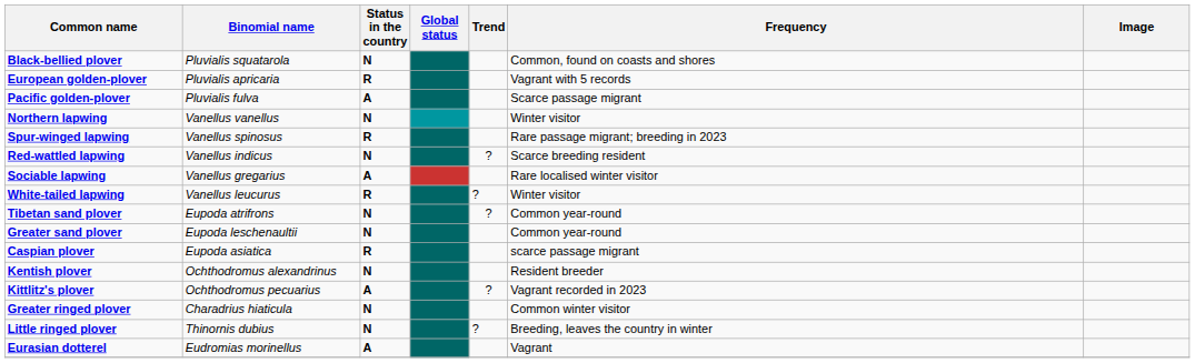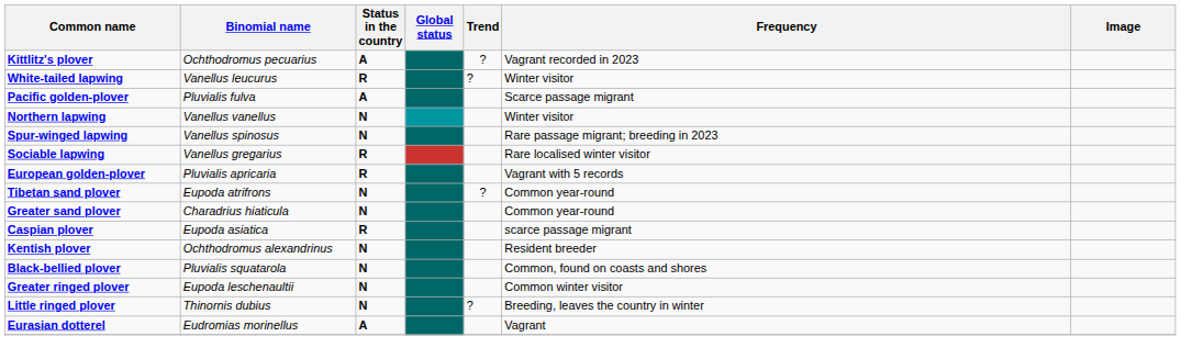 <table class="wikitable sortable">
 <tr>
 <th width="15%">Common name</th>
 <th width="15%"><a href='#'>Binomial name</a></th>
 <th width="1%">Status in the country</th>
 <th width="5%"><a href='#'>Global status</a></th>
 <th width="1%">Trend</th>
 <th class="unsortable">Frequency</th>
 <th class="unsortable">Image</th>
 </tr>
 <tr>
-<td><strong><a href='#'>Black-bellied plover</a></strong></td>
-<td><em>Pluvialis squatarola</em></td>
-<td><strong>N</strong></td>
+<td><strong><a href='#'>Kittlitz's plover</a></strong></td>
+<td><em>Ochthodromus pecuarius</em></td>
+<td><strong>A</strong></td>
 <td align=center style="background: #006666"></td>
-<td align=center></td>
-<td>Common, found on coasts and shores</td>
+<td align=center>?</td>
+<td>Vagrant recorded in 2023</td>
 <td></td>
 </tr>
 <tr>
-<td><strong><a href='#'>European golden-plover</a></strong></td>
-<td><em>Pluvialis apricaria</em></td>
+<td><strong><a href='#'>White-tailed lapwing</a></strong></td>
+<td><em>Vanellus leucurus</em></td>
 <td><strong>R</strong></td>
 <td align=center style="background: #006666"></td>
-<td align=center></td>
-<td>Vagrant with 5 records</td>
+<td>?</td>
+<td>Winter visitor</td>
 <td></td>
 </tr>
 <tr>
 <td><strong><a href='#'>Pacific golden-plover</a></strong></td>
 <td><em>Pluvialis fulva</em></td>
 <td><strong>A</strong></td>
 <td align=center style="background: #006666"></td>
 <td align=center></td>
 <td>Scarce passage migrant</td>
 <td></td>
 </tr>
 <tr>
 <td><strong><a href='#'>Northern lapwing</a></strong></td>
 <td><em>Vanellus vanellus</em></td>
 <td><strong>N</strong></td>
 <td align=center style="background: #0097a0"></td>
 <td align=center></td>
 <td>Winter visitor</td>
 <td></td>
 </tr>
 <tr>
 <td><strong><a href='#'>Spur-winged lapwing</a></strong></td>
 <td><em>Vanellus spinosus</em></td>
-<td><strong>R</strong></td>
+<td><strong>N</strong></td>
 <td align=center style="background: #006666"></td>
 <td></td>
 <td>Rare passage migrant; breeding in 2023</td>
 <td></td>
 </tr>
 <tr>
-<td><strong><a href='#'>Red-wattled lapwing</a></strong></td>
-<td><em>Vanellus indicus</em></td>
-<td><strong>N</strong></td>
-<td align=center style="background: #006666"></td>
-<td align=center>?</td>
-<td>Scarce breeding resident</td>
-<td></td>
-</tr>
-<tr>
 <td><strong><a href='#'>Sociable lapwing</a></strong></td>
 <td><em>Vanellus gregarius</em></td>
-<td><strong>A</strong></td>
+<td><strong>R</strong></td>
 <td align=center style="background: #cb3331"></td>
 <td align=center></td>
 <td>Rare localised winter visitor</td>
 <td></td>
 </tr>
 <tr>
-<td><strong><a href='#'>White-tailed lapwing</a></strong></td>
-<td><em>Vanellus leucurus</em></td>
+<td><strong><a href='#'>European golden-plover</a></strong></td>
+<td><em>Pluvialis apricaria</em></td>
 <td><strong>R</strong></td>
 <td align=center style="background: #006666"></td>
-<td>?</td>
-<td>Winter visitor</td>
+<td align=center></td>
+<td>Vagrant with 5 records</td>
 <td></td>
 </tr>
 <tr>
 <td><strong><a href='#'>Tibetan sand plover</a></strong></td>
 <td><em>Eupoda atrifrons</em></td>
 <td><strong>N</strong></td>
 <td align=center style="background: #006666"></td>
 <td align=center>?</td>
 <td>Common year-round</td>
 <td></td>
 </tr>
 <tr>
 <td><strong><a href='#'>Greater sand plover</a></strong></td>
-<td><em>Eupoda leschenaultii</em></td>
+<td><em>Charadrius hiaticula</em></td>
 <td><strong>N</strong></td>
 <td align=center style="background: #006666"></td>
 <td align=center></td>
 <td>Common year-round</td>
 <td></td>
 </tr>
 <tr>
 <td><strong><a href='#'>Caspian plover</a></strong></td>
 <td><em>Eupoda asiatica</em></td>
 <td><strong>R</strong></td>
 <td align=center style="background: #006666"></td>
 <td align=center></td>
 <td>scarce passage migrant</td>
 <td></td>
 </tr>
 <tr>
 <td><strong><a href='#'>Kentish plover</a></strong></td>
 <td><em>Ochthodromus alexandrinus</em></td>
 <td><strong>N</strong></td>
 <td align=center style="background: #006666"></td>
 <td align=center></td>
 <td>Resident breeder</td>
 <td></td>
 </tr>
 <tr>
-<td><strong><a href='#'>Kittlitz's plover</a></strong></td>
-<td><em>Ochthodromus pecuarius</em></td>
-<td><strong>A</strong></td>
+<td><strong><a href='#'>Black-bellied plover</a></strong></td>
+<td><em>Pluvialis squatarola</em></td>
+<td><strong>N</strong></td>
 <td align=center style="background: #006666"></td>
-<td align=center>?</td>
-<td>Vagrant recorded in 2023</td>
+<td align=center></td>
+<td>Common, found on coasts and shores</td>
 <td></td>
 </tr>
 <tr>
 <td><strong><a href='#'>Greater ringed plover</a></strong></td>
-<td><em>Charadrius hiaticula</em></td>
+<td><em>Eupoda leschenaultii</em></td>
 <td><strong>N</strong></td>
 <td align=center style="background: #006666"></td>
 <td align=center></td>
 <td>Common winter visitor</td>
 <td></td>
 </tr>
 <tr>
 <td><strong><a href='#'>Little ringed plover</a></strong></td>
 <td><em>Thinornis dubius</em></td>
 <td><strong>N</strong></td>
 <td align=center style="background: #006666"></td>
 <td>?</td>
 <td>Breeding, leaves the country in winter</td>
 <td></td>
 </tr>
 <tr>
 <td><strong><a href='#'>Eurasian dotterel</a></strong></td>
 <td><em>Eudromias morinellus</em></td>
 <td><strong>A</strong></td>
 <td align=center style="background: #006666"></td>
 <td align=center></td>
 <td>Vagrant</td>
 <td></td>
 </tr>
 <tr>
 </tr>
 </table>
